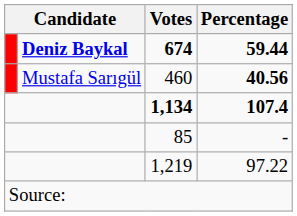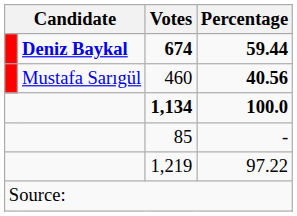 <table class=wikitable style=text-align:right>
 <tr>
 <th scope="col", colspan="2">Candidate</th>
 <th>Votes</th>
 <th>Percentage</th>
 </tr>
 <tr>
 <td style="background:#ff0000; width:4px; text-align:center;"></td>
 <td align=left><strong><a href='#'>Deniz Baykal</a></strong></td>
 <td><strong>674</strong></td>
 <td><strong>59.44</strong></td>
 </tr>
 <tr>
 <td style="background:#ff0000; width:4px; text-align:center;"></td>
 <td align=left><a href='#'>Mustafa Sarıgül</a></td>
 <td>460</td>
 <td><strong>40.56</strong></td>
 </tr>
 <tr>
 <td scope="col", colspan="2"></td>
 <td><strong>1,134</strong></td>
-<td><strong>107.4</strong></td>
+<td><strong>100.0</strong></td>
 </tr>
 <tr>
 <td scope="col", colspan="2"></td>
 <td>85</td>
 <td>-</td>
 </tr>
 <tr>
 <td scope="col", colspan="2"></td>
 <td>1,219</td>
 <td>97.22</td>
 </tr>
 <tr>
 <td align=left colspan=4>Source: </td>
 </tr>
 </table>
